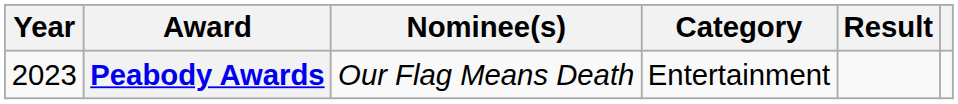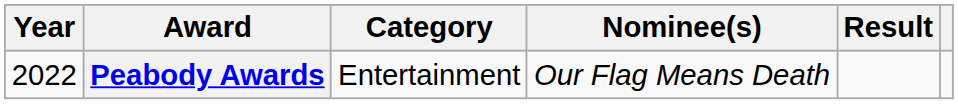 <table class="wikitable plainrowheaders sortable">
 <tr>
 <th scope="col">Year</th>
 <th scope="col">Award</th>
+<th scope="col">Category</th>
 <th scope="col">Nominee(s)</th>
-<th scope="col">Category</th>
 <th scope="col" class="unsortable">Result</th>
 <th scope="col" class="unsortable"></th>
 </tr>
 <tr>
-<td>2023</td>
+<td>2022</td>
 <th scope="row"><a href='#'>Peabody Awards</a></th>
+<td>Entertainment</td>
 <td><em>Our Flag Means Death</em></td>
-<td>Entertainment</td>
 <td></td>
 <td style="text-align:center;"></td>
 </tr>
 </table>
